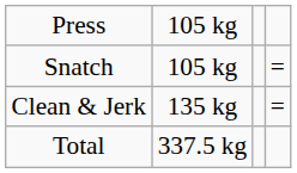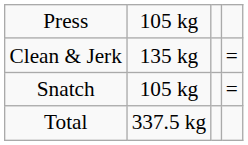 <table class = "wikitable" style="text-align:center;">
 <tr>
 <td>Press</td>
 <td>105 kg</td>
 <td align=left></td>
 <td></td>
 </tr>
 <tr>
+<td>Clean & Jerk</td>
+<td>135 kg</td>
+<td align=left></td>
+<td>=</td>
+</tr>
+<tr>
 <td>Snatch</td>
 <td>105 kg</td>
 <td align=left><br></td>
-<td>=</td>
-</tr>
-<tr>
-<td>Clean & Jerk</td>
-<td>135 kg</td>
-<td align=left></td>
 <td>=</td>
 </tr>
 <tr>
 <td>Total</td>
 <td>337.5 kg</td>
 <td align=left></td>
 <td></td>
 </tr>
 </table>
